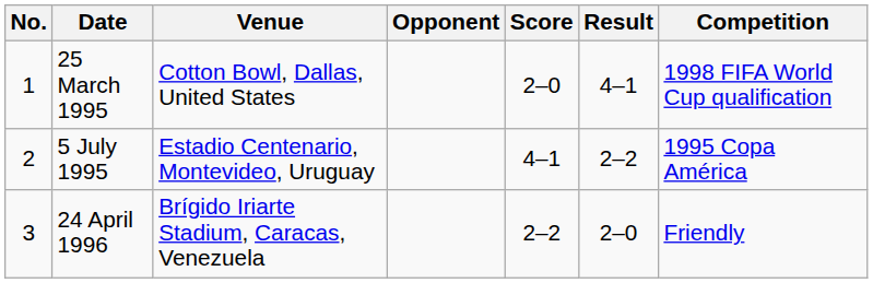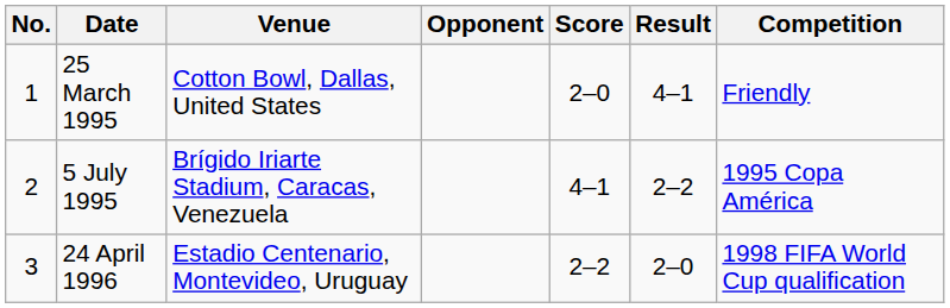 <table class="wikitable sortable">
 <tr>
 <th scope="col">No.</th>
 <th scope="col">Date</th>
 <th scope="col">Venue</th>
 <th scope="col">Opponent</th>
 <th scope="col">Score</th>
 <th scope="col">Result</th>
 <th scope="col">Competition</th>
 </tr>
 <tr>
 <td align="center">1</td>
 <td>25 March 1995</td>
 <td><a href='#'>Cotton Bowl</a>, <a href='#'>Dallas</a>, United States</td>
 <td></td>
 <td align="center">2–0</td>
 <td align="center">4–1</td>
-<td><a href='#'>1998 FIFA World Cup qualification</a></td>
+<td><a href='#'>Friendly</a></td>
 </tr>
 <tr>
 <td align="center">2</td>
 <td>5 July 1995</td>
-<td><a href='#'>Estadio Centenario</a>, <a href='#'>Montevideo</a>, Uruguay</td>
+<td><a href='#'>Brígido Iriarte Stadium</a>, <a href='#'>Caracas</a>, Venezuela</td>
 <td></td>
 <td align="center">4–1</td>
 <td align="center">2–2</td>
 <td><a href='#'>1995 Copa América</a></td>
 </tr>
 <tr>
 <td align="center">3</td>
 <td>24 April 1996</td>
-<td><a href='#'>Brígido Iriarte Stadium</a>, <a href='#'>Caracas</a>, Venezuela</td>
+<td><a href='#'>Estadio Centenario</a>, <a href='#'>Montevideo</a>, Uruguay</td>
 <td></td>
 <td align="center">2–2</td>
 <td align="center">2–0</td>
-<td><a href='#'>Friendly</a></td>
+<td><a href='#'>1998 FIFA World Cup qualification</a></td>
 </tr>
 </table>
